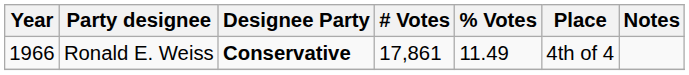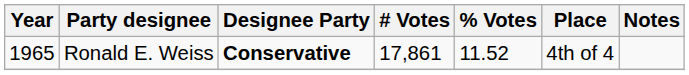 <table class=wikitable>
 <tr bgcolor=lightgrey>
 <th>Year</th>
 <th>Party designee</th>
 <th>Designee Party</th>
 <th># Votes</th>
 <th>% Votes</th>
 <th>Place</th>
 <th>Notes</th>
 </tr>
 <tr>
-<td>1966</td>
+<td>1965</td>
 <td>Ronald E. Weiss</td>
 <td><strong>Conservative</strong></td>
 <td>17,861</td>
-<td>11.49</td>
+<td>11.52</td>
 <td>4th of 4</td>
 <td></td>
 </tr>
 <tr>
 </tr>
 </table>
